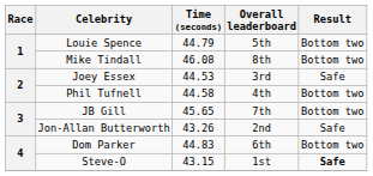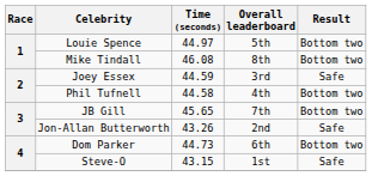 <table class="wikitable plainrowheaders" style="text-align:center;">
 <tr>
 <th>Race</th>
 <th>Celebrity</th>
 <th>Time<br><small>(seconds)</small></th>
 <th>Overall<br>leaderboard</th>
 <th>Result</th>
 </tr>
 <tr>
 <th rowspan=2>1</th>
 <td>Louie Spence</td>
-<td>44.79</td>
+<td>44.97</td>
 <td>5th</td>
 <td>Bottom two</td>
 </tr>
 <tr>
 <td>Mike Tindall</td>
 <td>46.08</td>
 <td>8th</td>
 <td>Bottom two</td>
 </tr>
 <tr>
 <th rowspan=2>2</th>
 <td>Joey Essex</td>
-<td>44.53</td>
+<td>44.59</td>
 <td>3rd</td>
 <td>Safe</td>
 </tr>
 <tr>
 <td>Phil Tufnell</td>
 <td>44.58</td>
 <td>4th</td>
 <td>Bottom two</td>
 </tr>
 <tr>
 <th rowspan=2>3</th>
 <td>JB Gill</td>
 <td>45.65</td>
 <td>7th</td>
 <td>Bottom two</td>
 </tr>
 <tr>
 <td>Jon-Allan Butterworth</td>
 <td>43.26</td>
 <td>2nd</td>
 <td>Safe</td>
 </tr>
 <tr>
 <th rowspan=2>4</th>
 <td>Dom Parker</td>
-<td>44.83</td>
+<td>44.73</td>
 <td>6th</td>
 <td>Bottom two</td>
 </tr>
 <tr>
 <td>Steve-O</td>
 <td>43.15</td>
 <td>1st</td>
-<td><strong>Safe</strong></td>
+<td>Safe</td>
 </tr>
 <tr>
 </tr>
 </table>
